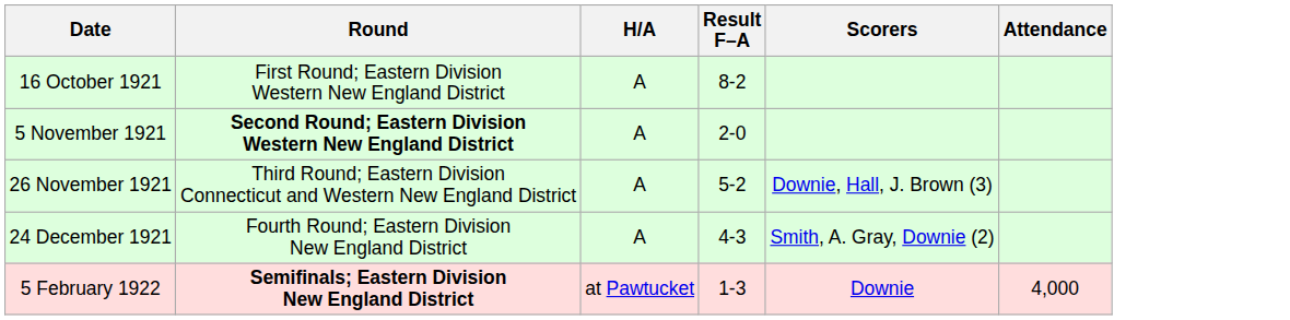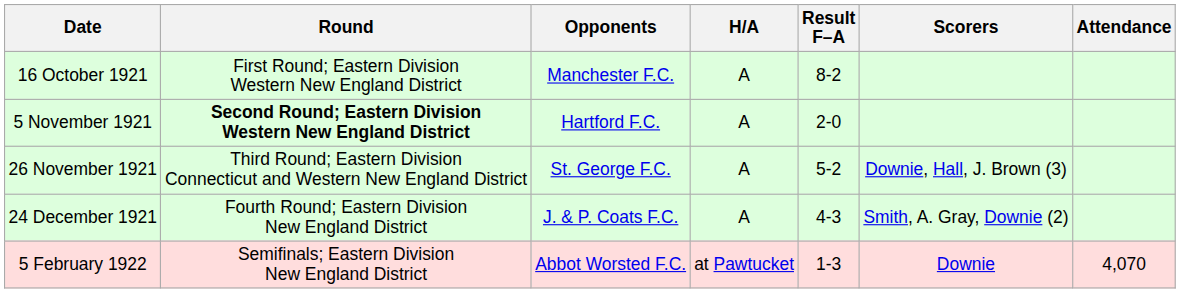 <table class="wikitable" style="text-align:center">
 <tr>
 <th>Date</th>
 <th>Round</th>
+<th>Opponents</th>
 <th>H/A</th>
 <th>Result<br>F–A</th>
 <th>Scorers</th>
 <th>Attendance</th>
 </tr>
 <tr bgcolor="#ddffdd">
 <td>16 October 1921</td>
 <td>First Round; Eastern Division<br>Western New England District</td>
+<td><a href='#'>Manchester F.C.</a></td>
 <td>A</td>
 <td>8-2</td>
 <td></td>
 <td></td>
 </tr>
 <tr bgcolor="#ddffdd">
 <td>5 November 1921</td>
 <td><strong>Second Round; Eastern Division<br>Western New England District</strong></td>
+<td><a href='#'>Hartford F.C.</a></td>
 <td>A</td>
 <td>2-0</td>
 <td></td>
 <td></td>
 </tr>
 <tr bgcolor="#ddffdd">
 <td>26 November 1921</td>
 <td>Third Round; Eastern Division<br>Connecticut and Western New England District</td>
+<td><a href='#'>St. George F.C.</a></td>
 <td>A</td>
 <td>5-2</td>
 <td><a href='#'>Downie</a>, <a href='#'>Hall</a>, J. Brown (3)</td>
 <td></td>
 </tr>
 <tr bgcolor="#ddffdd">
 <td>24 December 1921</td>
 <td>Fourth Round; Eastern Division<br>New England District</td>
+<td><a href='#'>J. & P. Coats F.C.</a></td>
 <td>A</td>
 <td>4-3</td>
 <td><a href='#'>Smith</a>, A. Gray, <a href='#'>Downie</a> (2)</td>
 <td></td>
 </tr>
 <tr bgcolor="#ffdddd">
 <td>5 February 1922</td>
-<td><strong>Semifinals; Eastern Division<br>New England District</strong></td>
+<td>Semifinals; Eastern Division<br>New England District</td>
+<td><a href='#'>Abbot Worsted F.C.</a></td>
 <td>at <a href='#'>Pawtucket</a></td>
 <td>1-3</td>
 <td><a href='#'>Downie</a></td>
-<td>4,000</td>
+<td>4,070</td>
 </tr>
 </table>
